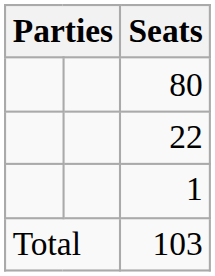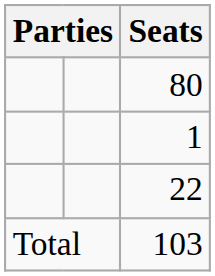 <table class="wikitable" style="text-align:left;">
 <tr>
 <th colspan="2" style="text-align:left;">Parties</th>
 <th>Seats</th>
 </tr>
 <tr>
 <td></td>
 <td></td>
 <td style="text-align:right;">80</td>
 </tr>
 <tr>
 <td></td>
 <td></td>
-<td style="text-align:right;">22</td>
+<td style="text-align:right;">1</td>
 </tr>
 <tr>
 <td></td>
 <td></td>
-<td style="text-align:right;">1</td>
+<td style="text-align:right;">22</td>
 </tr>
 <tr>
 <td colspan="2" style="text-align:left;">Total</td>
 <td style="text-align:right;">103</td>
 </tr>
 </table>
